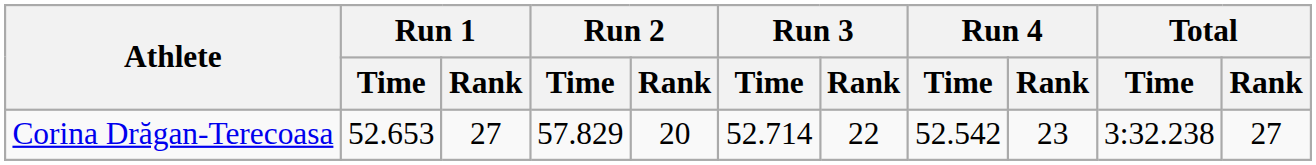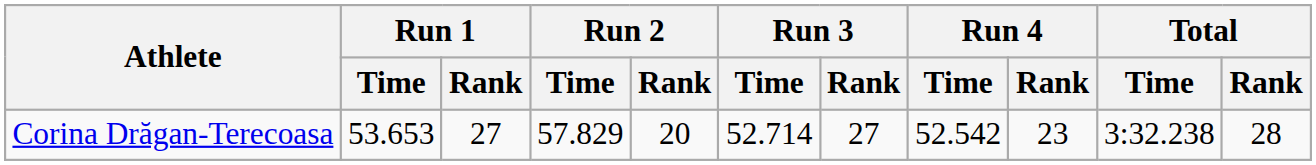 <table class="wikitable" border="1" style="font-size:90%">
 <tr>
 <th rowspan="2">Athlete</th>
 <th colspan="2">Run 1</th>
 <th colspan="2">Run 2</th>
 <th colspan="2">Run 3</th>
 <th colspan="2">Run 4</th>
 <th colspan="2">Total</th>
 </tr>
 <tr>
 <th>Time</th>
 <th>Rank</th>
 <th>Time</th>
 <th>Rank</th>
 <th>Time</th>
 <th>Rank</th>
 <th>Time</th>
 <th>Rank</th>
 <th>Time</th>
 <th>Rank</th>
 </tr>
 <tr>
 <td><a href='#'>Corina Drăgan-Terecoasa</a></td>
-<td align="center">52.653</td>
+<td align="center">53.653</td>
 <td align="center">27</td>
 <td align="center">57.829</td>
 <td align="center">20</td>
 <td align="center">52.714</td>
-<td align="center">22</td>
+<td align="center">27</td>
 <td align="center">52.542</td>
 <td align="center">23</td>
 <td align="center">3:32.238</td>
-<td align="center">27</td>
+<td align="center">28</td>
 </tr>
 </table>
